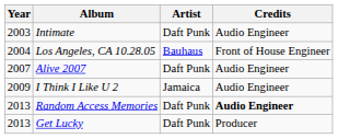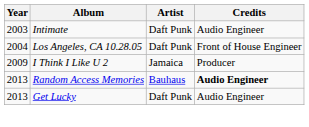 <table class="wikitable">
 <tr>
 <th>Year</th>
 <th>Album</th>
 <th>Artist</th>
 <th>Credits</th>
 </tr>
 <tr>
 <td>2003</td>
 <td><em>Intimate</em></td>
 <td>Daft Punk</td>
 <td>Audio Engineer</td>
 </tr>
 <tr>
 <td>2004</td>
 <td><em>Los Angeles, CA 10.28.05</em></td>
-<td><a href='#'>Bauhaus</a></td>
+<td>Daft Punk</td>
 <td>Front of House Engineer</td>
-</tr>
-<tr>
-<td>2007</td>
-<td><em><a href='#'>Alive 2007</a></em></td>
-<td>Daft Punk</td>
-<td>Audio Engineer</td>
 </tr>
 <tr>
 <td>2009</td>
 <td><em>I Think I Like U 2</em></td>
 <td>Jamaica</td>
-<td>Audio Engineer</td>
+<td>Producer</td>
 </tr>
 <tr>
 <td>2013</td>
 <td><em><a href='#'>Random Access Memories</a></em></td>
-<td>Daft Punk</td>
+<td><a href='#'>Bauhaus</a></td>
 <td><strong>Audio Engineer</strong></td>
 </tr>
 <tr>
 <td>2013</td>
 <td><em><a href='#'>Get Lucky</a></em></td>
 <td>Daft Punk</td>
-<td>Producer</td>
+<td>Audio Engineer</td>
 </tr>
 </table>
